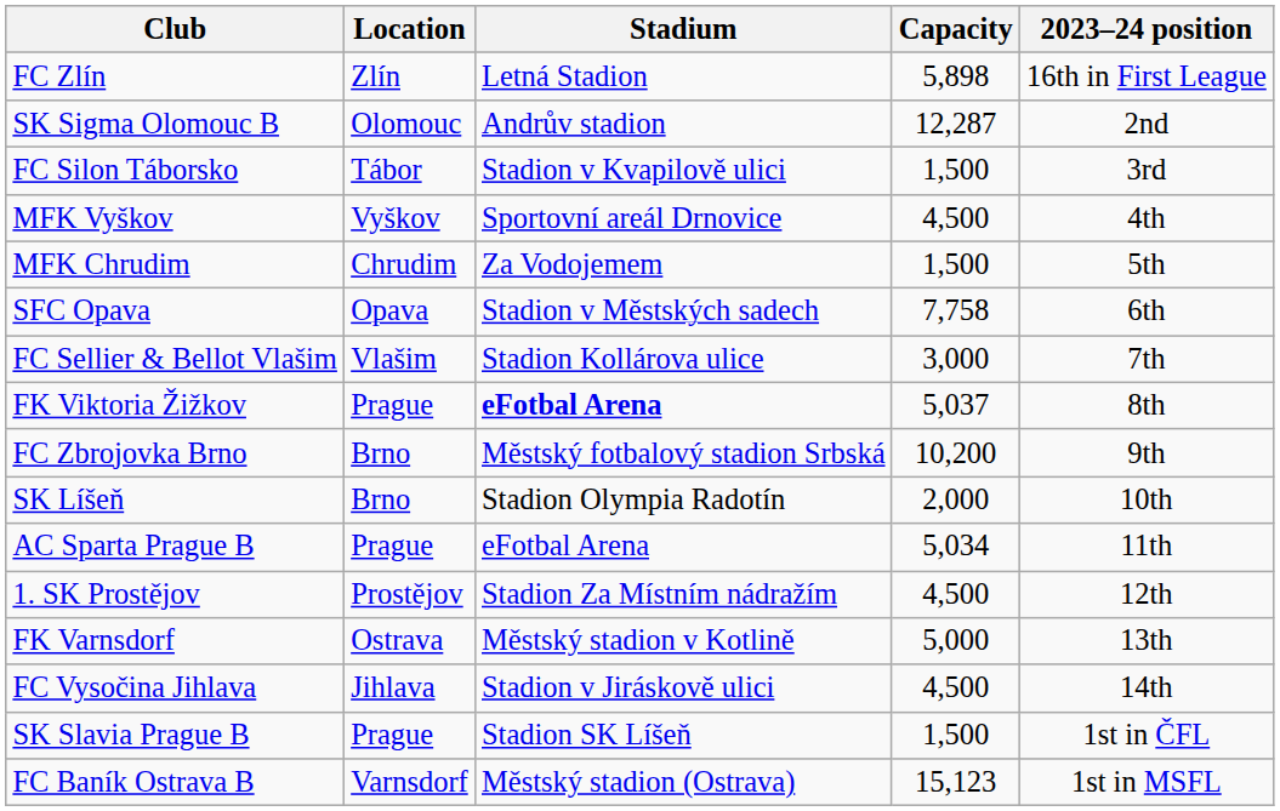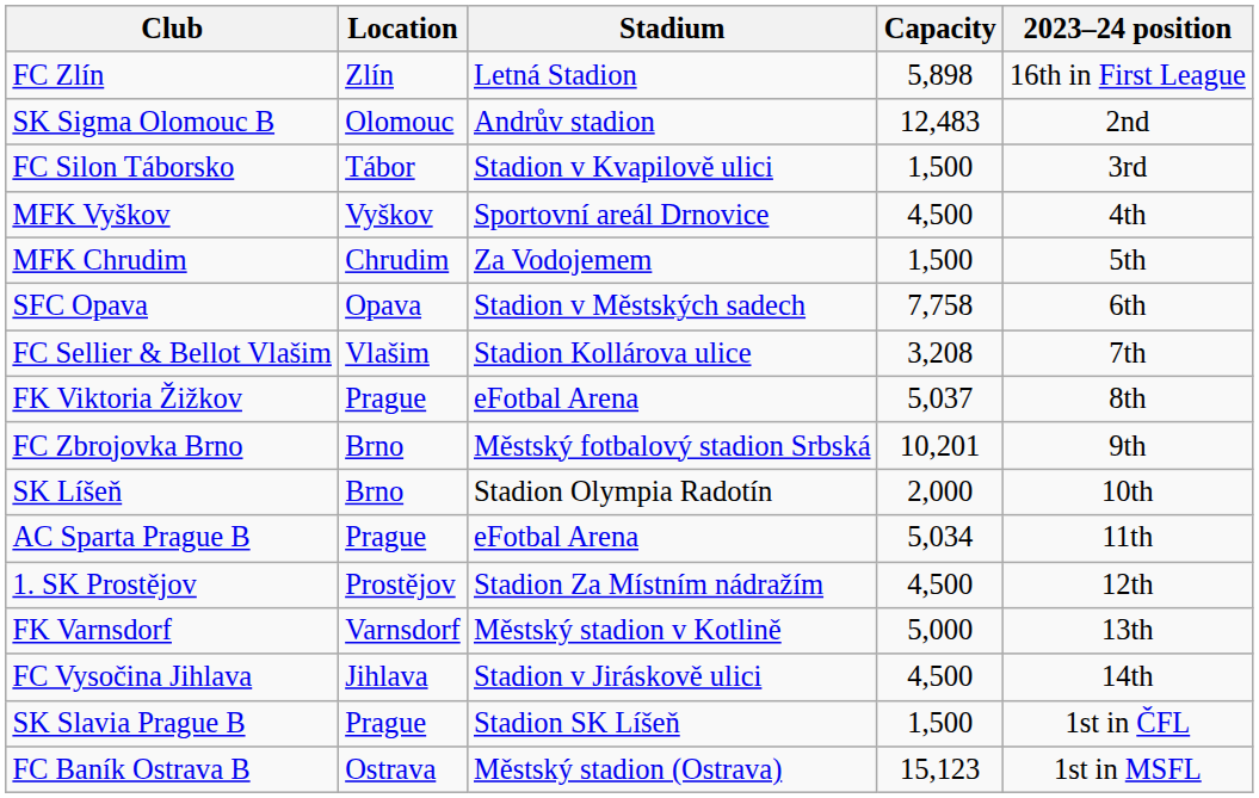 <table class="wikitable sortable">
 <tr>
 <th>Club</th>
 <th>Location</th>
 <th>Stadium</th>
 <th>Capacity</th>
 <th>2023–24 position</th>
 </tr>
 <tr>
 <td><a href='#'>FC Zlín</a></td>
 <td><a href='#'>Zlín</a></td>
 <td><a href='#'>Letná Stadion</a></td>
 <td align="center">5,898</td>
 <td align="center">16th in <a href='#'>First League</a></td>
 </tr>
 <tr>
 <td><a href='#'>SK Sigma Olomouc B</a></td>
 <td><a href='#'>Olomouc</a></td>
 <td><a href='#'>Andrův stadion</a></td>
-<td align="center">12,287</td>
+<td align="center">12,483</td>
 <td align="center">2nd</td>
 </tr>
 <tr>
 <td><a href='#'>FC Silon Táborsko</a></td>
 <td><a href='#'>Tábor</a></td>
 <td><a href='#'>Stadion v Kvapilově ulici</a></td>
 <td align="center">1,500</td>
 <td align="center">3rd</td>
 </tr>
 <tr>
 <td><a href='#'>MFK Vyškov</a></td>
 <td><a href='#'>Vyškov</a></td>
 <td><a href='#'>Sportovní areál Drnovice</a></td>
 <td align="center">4,500</td>
 <td align="center">4th</td>
 </tr>
 <tr>
 <td><a href='#'>MFK Chrudim</a></td>
 <td><a href='#'>Chrudim</a></td>
 <td><a href='#'>Za Vodojemem</a></td>
 <td align="center">1,500</td>
 <td align="center">5th</td>
 </tr>
 <tr>
 <td><a href='#'>SFC Opava</a></td>
 <td><a href='#'>Opava</a></td>
 <td><a href='#'>Stadion v Městských sadech</a></td>
 <td align="center">7,758</td>
 <td align="center">6th</td>
 </tr>
 <tr>
 <td><a href='#'>FC Sellier & Bellot Vlašim</a></td>
 <td><a href='#'>Vlašim</a></td>
 <td><a href='#'>Stadion Kollárova ulice</a></td>
-<td align="center">3,000</td>
+<td align="center">3,208</td>
 <td align="center">7th</td>
 </tr>
 <tr>
 <td><a href='#'>FK Viktoria Žižkov</a></td>
 <td><a href='#'>Prague</a></td>
-<td><strong><a href='#'>eFotbal Arena</a></strong></td>
+<td><a href='#'>eFotbal Arena</a></td>
 <td align="center">5,037</td>
 <td align="center">8th</td>
 </tr>
 <tr>
 <td><a href='#'>FC Zbrojovka Brno</a></td>
 <td><a href='#'>Brno</a></td>
 <td><a href='#'>Městský fotbalový stadion Srbská</a></td>
-<td align="center">10,200</td>
+<td align="center">10,201</td>
 <td align="center">9th</td>
 </tr>
 <tr>
 <td><a href='#'>SK Líšeň</a></td>
 <td><a href='#'>Brno</a></td>
 <td>Stadion Olympia Radotín</td>
 <td align="center">2,000</td>
 <td align="center">10th</td>
 </tr>
 <tr>
 <td><a href='#'>AC Sparta Prague B</a></td>
 <td><a href='#'>Prague</a></td>
 <td><a href='#'>eFotbal Arena</a></td>
 <td align="center">5,034</td>
 <td align="center">11th</td>
 </tr>
 <tr>
 <td><a href='#'>1. SK Prostějov</a></td>
 <td><a href='#'>Prostějov</a></td>
 <td><a href='#'>Stadion Za Místním nádražím</a></td>
 <td align="center">4,500</td>
 <td align="center">12th</td>
 </tr>
 <tr>
 <td><a href='#'>FK Varnsdorf</a></td>
-<td><a href='#'>Ostrava</a></td>
+<td><a href='#'>Varnsdorf</a></td>
 <td><a href='#'>Městský stadion v Kotlině</a></td>
 <td align="center">5,000</td>
 <td align="center">13th</td>
 </tr>
 <tr>
 <td><a href='#'>FC Vysočina Jihlava</a></td>
 <td><a href='#'>Jihlava</a></td>
 <td><a href='#'>Stadion v Jiráskově ulici</a></td>
 <td align="center">4,500</td>
 <td align="center">14th</td>
 </tr>
 <tr>
 <td><a href='#'>SK Slavia Prague B</a></td>
 <td><a href='#'>Prague</a></td>
 <td><a href='#'>Stadion SK Líšeň</a></td>
 <td align="center">1,500</td>
 <td align="center">1st in <a href='#'>ČFL</a></td>
 </tr>
 <tr>
 <td><a href='#'>FC Baník Ostrava B</a></td>
-<td><a href='#'>Varnsdorf</a></td>
+<td><a href='#'>Ostrava</a></td>
 <td><a href='#'>Městský stadion (Ostrava)</a></td>
 <td align="center">15,123</td>
 <td align="center">1st in <a href='#'>MSFL</a></td>
 </tr>
 </table>
